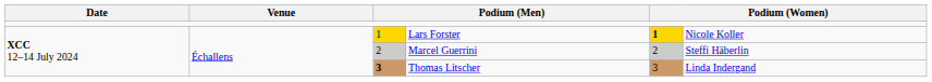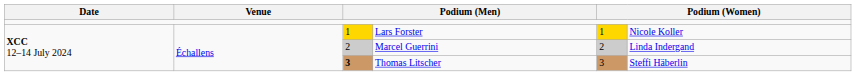 <table class="wikitable" width=70%>
 <tr>
 <th>Date</th>
 <th width=20%>Venue</th>
 <th colspan=2 width=30%>Podium (Men)</th>
 <th colspan=2 width=30%>Podium (Women)</th>
 </tr>
 <tr>
 <td colspan=6></td>
 </tr>
 <tr>
 <td rowspan=3><strong>XCC</strong> <br> 12–14 July 2024</td>
 <td rowspan=3><br><a href='#'>Échallens</a></td>
 <td bgcolor=FFD700>1</td>
 <td><a href='#'>Lars Forster</a></td>
-<td bgcolor=FFD700><strong>1</strong></td>
+<td bgcolor=FFD700>1</td>
 <td><a href='#'>Nicole Koller</a></td>
 </tr>
 <tr>
 <td bgcolor=CCCCCC>2</td>
 <td><a href='#'>Marcel Guerrini</a></td>
 <td bgcolor=CCCCCC>2</td>
-<td><a href='#'>Steffi Häberlin</a></td>
+<td><a href='#'>Linda Indergand</a></td>
 </tr>
 <tr>
 <td bgcolor=CC9966><strong>3</strong></td>
 <td><a href='#'>Thomas Litscher</a></td>
 <td bgcolor=CC9966>3</td>
-<td><a href='#'>Linda Indergand</a></td>
+<td><a href='#'>Steffi Häberlin</a></td>
 </tr>
 </table>
